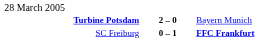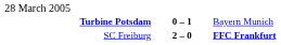 <table width=100% cellspacing=1>
 <tr>
 <th width=25%></th>
 <th width=10%></th>
 <th width=25%></th>
 <th></th>
 </tr>
 <tr>
 <td>28 March 2005</td>
 </tr>
 <tr style=font-size:90%>
 <td align=right><strong><a href='#'>Turbine Potsdam</a></strong></td>
-<td align=center><strong>2 – 0</strong></td>
+<td align=center><strong>0 – 1</strong></td>
 <td><a href='#'>Bayern Munich</a></td>
 </tr>
 <tr style=font-size:90%>
 <td align=right><a href='#'>SC Freiburg</a></td>
-<td align=center><strong>0 – 1</strong></td>
+<td align=center><strong>2 – 0</strong></td>
 <td><strong><a href='#'>FFC Frankfurt</a></strong></td>
 </tr>
 </table>
